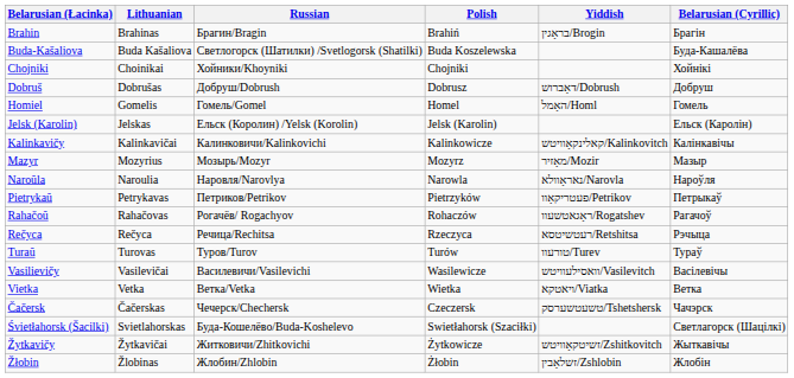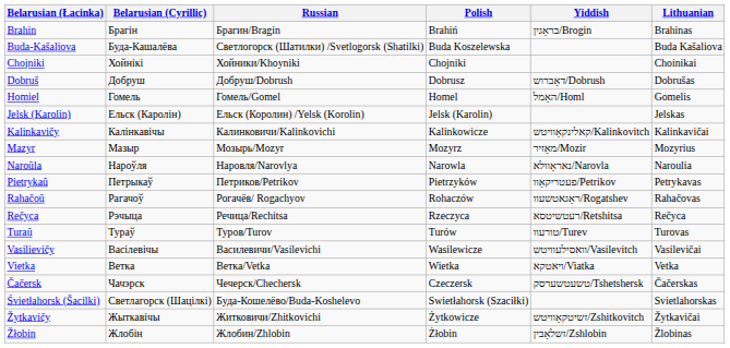 <table class="sortable wikitable" border="1">
 <tr>
 <th><a href='#'>Belarusian (Łacinka)</a></th>
-<th><a href='#'>Lithuanian</a></th>
+<th><a href='#'>Belarusian (Cyrillic)</a></th>
 <th><a href='#'>Russian</a></th>
 <th><a href='#'>Polish</a></th>
 <th><a href='#'>Yiddish</a></th>
-<th><a href='#'>Belarusian (Cyrillic)</a></th>
+<th><a href='#'>Lithuanian</a></th>
 </tr>
 <tr>
 <td><a href='#'>Brahin</a></td>
-<td>Brahinas</td>
+<td>Брагін</td>
 <td>Брагин/Bragin</td>
 <td>Brahiń</td>
 <td>בראָגין/Brogin</td>
-<td>Брагін</td>
+<td>Brahinas</td>
 </tr>
 <tr>
 <td><a href='#'>Buda-Kašaliova</a></td>
-<td>Buda Kašaliova</td>
+<td>Буда-Кашалёва</td>
 <td>Светлогорск (Шатилки) /Svetlogorsk (Shatilki)</td>
 <td>Buda Koszelewska</td>
 <td></td>
-<td>Буда-Кашалёва</td>
+<td>Buda Kašaliova</td>
 </tr>
 <tr>
 <td><a href='#'>Chojniki</a></td>
-<td>Choinikai</td>
+<td>Хойнікі</td>
 <td>Хойники/Khoyniki</td>
 <td>Chojniki</td>
 <td></td>
-<td>Хойнікі</td>
+<td>Choinikai</td>
 </tr>
 <tr>
 <td><a href='#'>Dobruš</a></td>
-<td>Dobrušas</td>
+<td>Добруш</td>
 <td>Добруш/Dobrush</td>
 <td>Dobrusz</td>
 <td>דאָברוש/Dobrush</td>
-<td>Добруш</td>
+<td>Dobrušas</td>
 </tr>
 <tr>
 <td><a href='#'>Homiel</a></td>
-<td>Gomelis</td>
+<td>Гомель</td>
 <td>Гомель/Gomel</td>
 <td>Homel</td>
 <td>האָמל/Homl</td>
-<td>Гомель</td>
+<td>Gomelis</td>
 </tr>
 <tr>
 <td><a href='#'>Jelsk (Karolin)</a></td>
-<td>Jelskas</td>
+<td>Ельск (Каролін)</td>
 <td>Ельск (Королин) /Yelsk (Korolin)</td>
 <td>Jelsk (Karolin)</td>
 <td></td>
-<td>Ельск (Каролін)</td>
+<td>Jelskas</td>
 </tr>
 <tr>
 <td><a href='#'>Kalinkavičy</a></td>
-<td>Kalinkavičai</td>
+<td>Калінкавічы</td>
 <td>Калинковичи/Kalinkovichi</td>
 <td>Kalinkowicze</td>
 <td>קאלינקאָוויטש/Kalinkovitch</td>
-<td>Калінкавічы</td>
+<td>Kalinkavičai</td>
 </tr>
 <tr>
 <td><a href='#'>Mazyr</a></td>
-<td>Mozyrius</td>
+<td>Мазыр</td>
 <td>Мозырь/Mozyr</td>
 <td>Mozyrz</td>
 <td>מאָזיר/Mozir</td>
-<td>Мазыр</td>
+<td>Mozyrius</td>
 </tr>
 <tr>
 <td><a href='#'>Naroŭla</a></td>
-<td>Naroulia</td>
+<td>Нароўля</td>
 <td>Наровля/Narovlya</td>
 <td>Narowla</td>
 <td>נאראָוולא/Narovla</td>
-<td>Нароўля</td>
+<td>Naroulia</td>
 </tr>
 <tr>
 <td><a href='#'>Pietrykaŭ</a></td>
-<td>Petrykavas</td>
+<td>Петрыкаў</td>
 <td>Петриков/Petrikov</td>
 <td>Pietrzyków</td>
 <td>פעטריקאָוו/Petrikov</td>
-<td>Петрыкаў</td>
+<td>Petrykavas</td>
 </tr>
 <tr>
 <td><a href='#'>Rahačoŭ</a></td>
-<td>Rahačovas</td>
+<td>Рагачоў</td>
 <td>Рогачёв/ Rogachyov</td>
 <td>Rohaczów</td>
 <td>ראָגאטשעוו/Rogatshev</td>
-<td>Рагачоў</td>
+<td>Rahačovas</td>
 </tr>
 <tr>
 <td><a href='#'>Rečyca</a></td>
-<td>Rečyca</td>
+<td>Рэчыца</td>
 <td>Речица/Rechitsa</td>
 <td>Rzeczyca</td>
 <td>רעטשיטסא/Retshitsa</td>
-<td>Рэчыца</td>
+<td>Rečyca</td>
 </tr>
 <tr>
 <td><a href='#'>Turaŭ</a></td>
-<td>Turovas</td>
+<td>Тураў</td>
 <td>Туров/Turov</td>
 <td>Turów</td>
 <td>טורעוו/Turev</td>
-<td>Тураў</td>
+<td>Turovas</td>
 </tr>
 <tr>
 <td><a href='#'>Vasilievičy</a></td>
-<td>Vasilevičai</td>
+<td>Васілевічы</td>
 <td>Василевичи/Vasilevichi</td>
 <td>Wasilewicze</td>
 <td>וואסילעוויטש/Vasilevitch</td>
-<td>Васілевічы</td>
+<td>Vasilevičai</td>
 </tr>
 <tr>
 <td><a href='#'>Vietka</a></td>
-<td>Vetka</td>
+<td>Ветка</td>
 <td>Ветка/Vetka</td>
 <td>Wietka</td>
 <td>ויאטקא/Viatka</td>
-<td>Ветка</td>
+<td>Vetka</td>
 </tr>
 <tr>
 <td><a href='#'>Čačersk</a></td>
-<td>Čačerskas</td>
+<td>Чачэрск</td>
 <td>Чечерск/Chechersk</td>
 <td>Czeczersk</td>
 <td>טשעטשערסק/Tshetshersk</td>
-<td>Чачэрск</td>
+<td>Čačerskas</td>
 </tr>
 <tr>
 <td><a href='#'>Śvietłahorsk (Šacilki)</a></td>
-<td>Svietlahorskas</td>
+<td>Светлагорск (Шацілкі)</td>
 <td>Буда-Кошелёво/Buda-Koshelevo</td>
 <td>Swietłahorsk (Szaciłki)</td>
 <td></td>
-<td>Светлагорск (Шацілкі)</td>
+<td>Svietlahorskas</td>
 </tr>
 <tr>
 <td><a href='#'>Žytkavičy</a></td>
-<td>Žytkavičai</td>
+<td>Жыткавічы</td>
 <td>Житковичи/Zhitkovichi</td>
 <td>Żytkowicze</td>
 <td>זשיטקאָוויטש/Zshitkovitch</td>
-<td>Жыткавічы</td>
+<td>Žytkavičai</td>
 </tr>
 <tr>
 <td><a href='#'>Žłobin</a></td>
-<td>Žlobinas</td>
+<td>Жлобін</td>
 <td>Жлобин/Zhlobin</td>
 <td>Żłobin</td>
 <td>זשלאָבין/Zshlobin</td>
-<td>Жлобін</td>
+<td>Žlobinas</td>
 </tr>
 </table>
